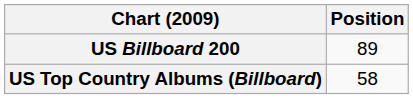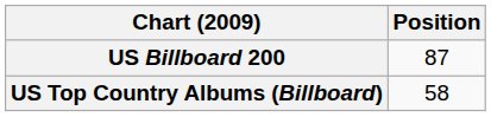 <table class="wikitable sortable plainrowheaders" style="text-align:center">
 <tr>
 <th scope="col">Chart (2009)</th>
 <th scope="col">Position</th>
 </tr>
 <tr>
 <th scope="row">US <em>Billboard</em> 200</th>
-<td>89</td>
+<td>87</td>
 </tr>
 <tr>
 <th scope="row">US Top Country Albums (<em>Billboard</em>)</th>
 <td>58</td>
 </tr>
 </table>
